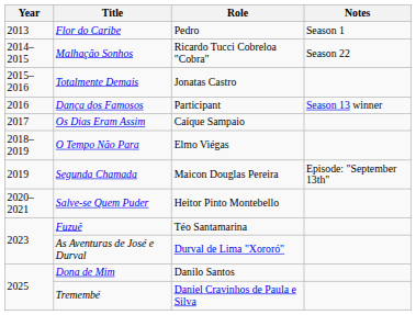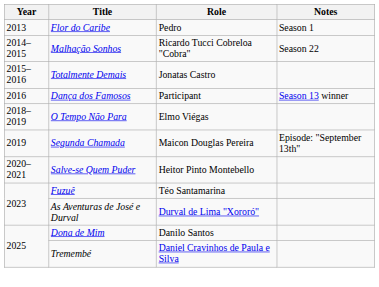 <table class="wikitable">
 <tr>
 <th>Year</th>
 <th>Title</th>
 <th>Role</th>
 <th>Notes</th>
 </tr>
 <tr>
 <td>2013</td>
 <td><em><a href='#'>Flor do Caribe</a></em></td>
 <td>Pedro</td>
 <td>Season 1</td>
 </tr>
 <tr>
 <td>2014–2015</td>
 <td><em><a href='#'>Malhação Sonhos</a> </em></td>
 <td>Ricardo Tucci Cobreloa "Cobra"</td>
 <td>Season 22</td>
 </tr>
 <tr>
 <td>2015–2016</td>
 <td><em><a href='#'>Totalmente Demais</a></em></td>
 <td>Jonatas Castro</td>
 <td></td>
 </tr>
 <tr>
 <td>2016</td>
 <td><em><a href='#'>Dança dos Famosos</a></em></td>
 <td>Participant</td>
 <td><a href='#'>Season 13</a> winner</td>
-</tr>
-<tr>
-<td>2017</td>
-<td><em><a href='#'>Os Dias Eram Assim</a></em></td>
-<td>Caíque Sampaio</td>
-<td></td>
 </tr>
 <tr>
 <td>2018–2019</td>
 <td><em><a href='#'>O Tempo Não Para</a></em></td>
 <td>Elmo Viégas</td>
 <td></td>
 </tr>
 <tr>
 <td>2019</td>
 <td><em><a href='#'>Segunda Chamada</a></em></td>
 <td>Maicon Douglas Pereira</td>
 <td>Episode: "September 13th"</td>
 </tr>
 <tr>
 <td>2020–2021</td>
 <td><em><a href='#'>Salve-se Quem Puder</a></em></td>
 <td>Heitor Pinto Montebello</td>
 <td></td>
 </tr>
 <tr>
 <td rowspan="2">2023</td>
 <td><em><a href='#'>Fuzuê</a></em></td>
 <td>Téo Santamarina</td>
 <td></td>
 </tr>
 <tr>
 <td><em>As Aventuras de José e Durval</em></td>
 <td><a href='#'>Durval de Lima "Xororó"</a></td>
 <td></td>
 </tr>
 <tr>
 <td rowspan="2">2025</td>
 <td><em><a href='#'>Dona de Mim</a></em></td>
 <td>Danilo Santos</td>
 <td></td>
 </tr>
 <tr>
 <td><em>Tremembé</em></td>
 <td><a href='#'>Daniel Cravinhos de Paula e Silva</a></td>
 <td></td>
 </tr>
 </table>
